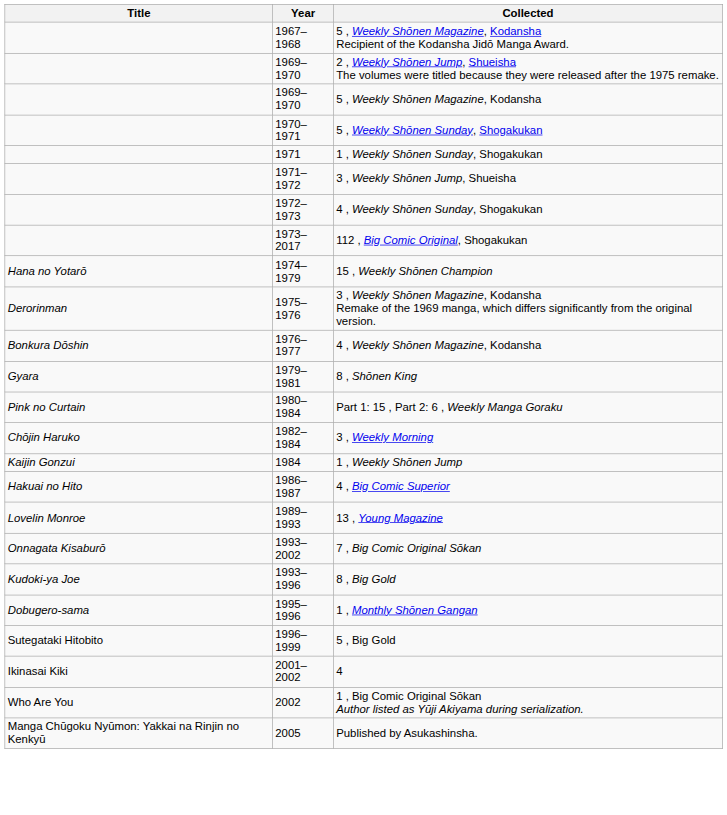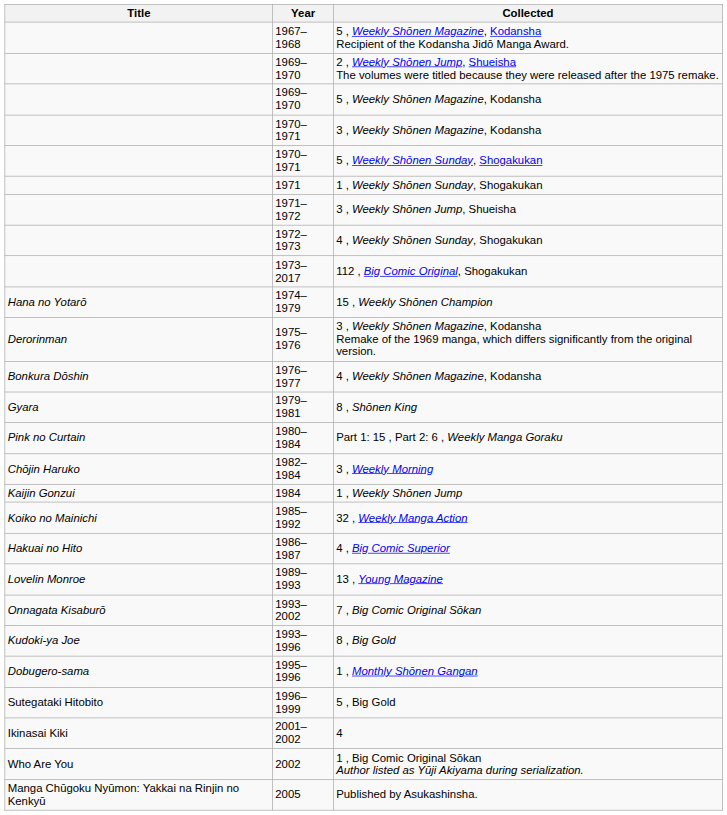 <table class="wikitable sortable" style="text-align: left; width: 80%; margin: auto;">
 <tr>
 <th>Title</th>
 <th>Year</th>
 <th>Collected</th>
 </tr>
 <tr>
 <td></td>
 <td>1967–1968</td>
 <td>5 , <em><a href='#'>Weekly Shōnen Magazine</a></em>, <a href='#'>Kodansha</a><br>Recipient of the Kodansha Jidō Manga Award.</td>
 </tr>
 <tr>
 <td></td>
 <td>1969–1970</td>
 <td>2 , <em><a href='#'>Weekly Shōnen Jump</a></em>, <a href='#'>Shueisha</a><br>The volumes were titled  because they were released after the 1975 remake.</td>
 </tr>
 <tr>
 <td></td>
 <td>1969–1970</td>
 <td>5 , <em>Weekly Shōnen Magazine</em>, Kodansha</td>
+</tr>
+<tr>
+<td></td>
+<td>1970–1971</td>
+<td>3 , <em>Weekly Shōnen Magazine</em>, Kodansha</td>
 </tr>
 <tr>
 <td></td>
 <td>1970–1971</td>
 <td>5 , <em><a href='#'>Weekly Shōnen Sunday</a></em>, <a href='#'>Shogakukan</a></td>
 </tr>
 <tr>
 <td></td>
 <td>1971</td>
 <td>1 , <em>Weekly Shōnen Sunday</em>, Shogakukan</td>
 </tr>
 <tr>
 <td></td>
 <td>1971–1972</td>
 <td>3 , <em>Weekly Shōnen Jump</em>, Shueisha</td>
 </tr>
 <tr>
 <td></td>
 <td>1972–1973</td>
 <td>4 , <em>Weekly Shōnen Sunday</em>, Shogakukan</td>
 </tr>
 <tr>
 <td></td>
 <td>1973–2017</td>
 <td>112 , <em><a href='#'>Big Comic Original</a></em>, Shogakukan</td>
 </tr>
 <tr>
 <td><em>Hana no Yotarō</em></td>
 <td>1974–1979</td>
 <td>15 , <em>Weekly Shōnen Champion</em></td>
 </tr>
 <tr>
 <td><em>Derorinman</em></td>
 <td>1975–1976</td>
 <td>3 , <em>Weekly Shōnen Magazine</em>, Kodansha<br>Remake of the 1969 manga, which differs significantly from the original version.</td>
 </tr>
 <tr>
 <td><em>Bonkura Dōshin</em></td>
 <td>1976–1977</td>
 <td>4 , <em>Weekly Shōnen Magazine</em>, Kodansha</td>
 </tr>
 <tr>
 <td><em>Gyara</em></td>
 <td>1979–1981</td>
 <td>8 , <em>Shōnen King</em></td>
 </tr>
 <tr>
 <td><em>Pink no Curtain</em></td>
 <td>1980–1984</td>
 <td>Part 1: 15 , Part 2: 6 , <em>Weekly Manga Goraku</em></td>
 </tr>
 <tr>
 <td><em>Chōjin Haruko</em></td>
 <td>1982–1984</td>
 <td>3 , <em><a href='#'>Weekly Morning</a></em></td>
 </tr>
 <tr>
 <td><em>Kaijin Gonzui</em></td>
 <td>1984</td>
 <td>1 , <em>Weekly Shōnen Jump</em></td>
 </tr>
 <tr>
+<td><em>Koiko no Mainichi</em></td>
+<td>1985–1992</td>
+<td>32 , <em><a href='#'>Weekly Manga Action</a></em></td>
+</tr>
+<tr>
 <td><em>Hakuai no Hito</em></td>
 <td>1986–1987</td>
 <td>4 , <em><a href='#'>Big Comic Superior</a></em></td>
 </tr>
 <tr>
 <td><em>Lovelin Monroe</em></td>
 <td>1989–1993</td>
 <td>13 , <em><a href='#'>Young Magazine</a></em></td>
 </tr>
 <tr>
 <td><em>Onnagata Kisaburō</em></td>
 <td>1993–2002</td>
 <td>7 , <em>Big Comic Original Sōkan</em></td>
 </tr>
 <tr>
 <td><em>Kudoki-ya Joe</em></td>
 <td>1993–1996</td>
 <td>8 , <em>Big Gold</em></td>
 </tr>
 <tr>
 <td><em>Dobugero-sama</em></td>
 <td>1995–1996</td>
 <td>1 , <em><a href='#'>Monthly Shōnen Gangan</a></td>
 </tr>
 <tr>
 <td></em>Sutegataki Hitobito<em></td>
 <td>1996–1999</td>
 <td>5 , </em>Big Gold<em></td>
 </tr>
 <tr>
 <td></em>Ikinasai Kiki<em></td>
 <td>2001–2002</td>
 <td>4 </td>
 </tr>
 <tr>
 <td></em>Who Are You<em></td>
 <td>2002</td>
 <td>1 , </em>Big Comic Original Sōkan<em><br>Author listed as Yūji Akiyama during serialization.</td>
 </tr>
 <tr>
 <td></em>Manga Chūgoku Nyūmon: Yakkai na Rinjin no Kenkyū<em></td>
 <td>2005</td>
 <td>Published by Asukashinsha.</td>
 </tr>
 </table>
